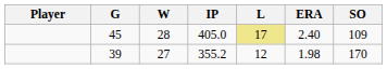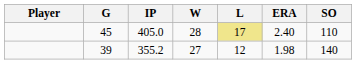 <table class="wikitable sortable">
 <tr>
 <th bgcolor="#DDDDFF" width="16%">Player</th>
 <th bgcolor="#DDDDFF" width="9%">G</th>
+<th bgcolor="#DDDDFF" width="9%">IP</th>
 <th bgcolor="#DDDDFF" width="9%">W</th>
-<th bgcolor="#DDDDFF" width="9%">IP</th>
 <th bgcolor="#DDDDFF" width="9%">L</th>
 <th bgcolor="#DDDDFF" width="9%">ERA</th>
 <th bgcolor="#DDDDFF" width="9%">SO</th>
 </tr>
 <tr align="center">
 <td></td>
 <td>45</td>
+<td>405.0</td>
 <td>28</td>
-<td>405.0</td>
 <td style="background: khaki;">17</td>
 <td>2.40</td>
-<td>109</td>
+<td>110</td>
 </tr>
 <tr align="center">
 <td></td>
 <td>39</td>
+<td>355.2</td>
 <td>27</td>
-<td>355.2</td>
 <td>12</td>
 <td>1.98</td>
-<td>170</td>
+<td>140</td>
 </tr>
 </table>
